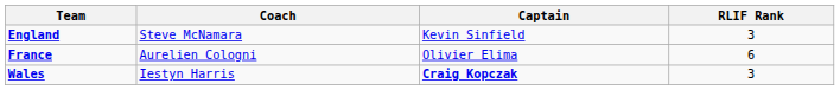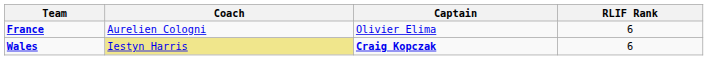 <table class="wikitable sortable" style="width:70%;">
 <tr>
 <th>Team</th>
 <th>Coach</th>
 <th>Captain</th>
 <th>RLIF Rank</th>
-</tr>
-<tr>
-<td> <strong><a href='#'>England</a></strong></td>
-<td> <a href='#'>Steve McNamara</a></td>
-<td><a href='#'>Kevin Sinfield</a></td>
-<td style="text-align: center;">3</td>
 </tr>
 <tr>
 <td> <strong><a href='#'>France</a></strong></td>
 <td> <a href='#'>Aurelien Cologni</a></td>
 <td><a href='#'>Olivier Elima</a></td>
 <td style="text-align: center;">6</td>
 </tr>
 <tr>
 <td> <strong><a href='#'>Wales</a></strong></td>
-<td> <a href='#'>Iestyn Harris</a></td>
+<td style="background: khaki;"> <a href='#'>Iestyn Harris</a></td>
 <td><strong><a href='#'>Craig Kopczak</a></strong></td>
-<td style="text-align: center;">3</td>
+<td style="text-align: center;">6</td>
 </tr>
 </table>
